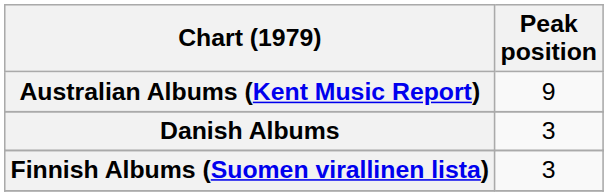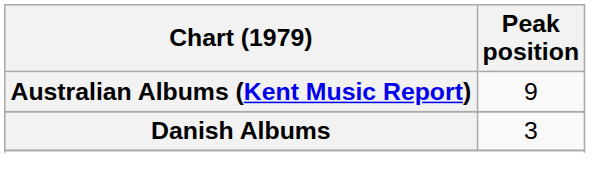 <table class="wikitable sortable plainrowheaders" style="text-align:center">
 <tr>
 <th scope="col">Chart (1979)</th>
 <th scope="col">Peak<br>position</th>
 </tr>
 <tr>
 <th scope="row">Australian Albums (<a href='#'>Kent Music Report</a>)</th>
 <td>9</td>
 </tr>
 <tr>
 </tr>
 <tr>
 </tr>
 <tr>
 <th scope="row">Danish Albums</th>
 <td>3</td>
 </tr>
 <tr>
 </tr>
 <tr>
-<th scope="row">Finnish Albums (<a href='#'>Suomen virallinen lista</a>)</th>
-<td>3</td>
-</tr>
-<tr>
 </tr>
 <tr>
 </tr>
 <tr>
 </tr>
 <tr>
 </tr>
 <tr>
 </tr>
 <tr>
 </tr>
 </table>
